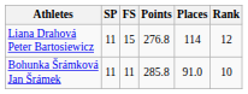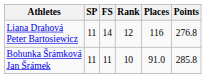 <table class="wikitable" border="1" style="font-size:90%">
 <tr>
 <th>Athletes</th>
 <th>SP</th>
 <th>FS</th>
+<th>Rank</th>
+<th>Places</th>
 <th>Points</th>
-<th>Places</th>
-<th>Rank</th>
 </tr>
 <tr align=center>
 <td align=left><a href='#'>Liana Drahová</a><br><a href='#'>Peter Bartosiewicz</a></td>
 <td>11</td>
-<td>15</td>
+<td>14</td>
+<td>12</td>
+<td>116</td>
 <td>276.8</td>
-<td>114</td>
-<td>12</td>
 </tr>
 <tr align=center>
 <td align=left><a href='#'>Bohunka Šrámková</a><br><a href='#'>Jan Šrámek</a></td>
 <td>11</td>
 <td>11</td>
+<td>10</td>
+<td>91.0</td>
 <td>285.8</td>
-<td>91.0</td>
-<td>10</td>
 </tr>
 </table>
